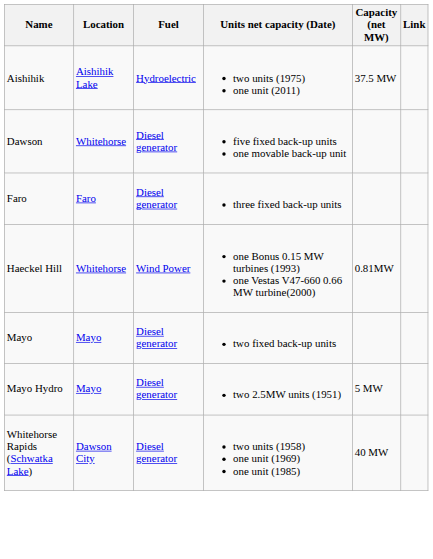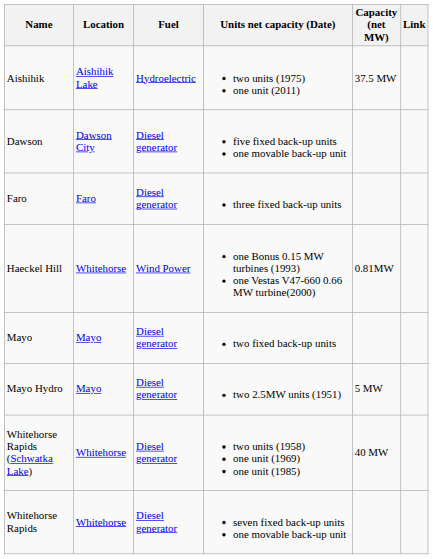 <table class="wikitable sortable" width="100%">
 <tr>
 <th>Name</th>
 <th>Location</th>
 <th>Fuel</th>
 <th>Units net capacity (Date)</th>
 <th>Capacity<br>(net MW)</th>
 <th>Link</th>
 </tr>
 <tr>
 <td>Aishihik</td>
 <td><a href='#'>Aishihik Lake</a></td>
 <td><a href='#'>Hydroelectric</a></td>
 <td><br><ul><li>two units (1975)</li><li>one unit (2011)</li></ul></td>
 <td>37.5 MW</td>
 <td></td>
 </tr>
 <tr>
 <td>Dawson</td>
-<td><a href='#'>Whitehorse</a></td>
+<td><a href='#'>Dawson City</a></td>
 <td><a href='#'>Diesel generator</a></td>
 <td><br><ul><li>five fixed back-up units</li><li>one movable back-up unit</li></ul></td>
 <td></td>
 <td></td>
 </tr>
 <tr>
 <td>Faro</td>
 <td><a href='#'>Faro</a></td>
 <td><a href='#'>Diesel generator</a></td>
 <td><br><ul><li>three fixed back-up units</li></ul></td>
 <td></td>
 <td></td>
 </tr>
 <tr>
 <td>Haeckel Hill</td>
 <td><a href='#'>Whitehorse</a></td>
 <td><a href='#'>Wind Power</a></td>
 <td><br><ul><li>one Bonus 0.15 MW turbines (1993)</li><li>one Vestas V47-660 0.66 MW turbine(2000)</li></ul></td>
 <td>0.81MW</td>
 <td></td>
 </tr>
 <tr>
 <td>Mayo</td>
 <td><a href='#'>Mayo</a></td>
 <td><a href='#'>Diesel generator</a></td>
 <td><br><ul><li>two fixed back-up units</li></ul></td>
 <td></td>
 <td></td>
 </tr>
 <tr>
 <td>Mayo Hydro</td>
 <td><a href='#'>Mayo</a></td>
 <td><a href='#'>Diesel generator</a></td>
 <td><br><ul><li>two 2.5MW units (1951)</li></ul></td>
 <td>5 MW</td>
 <td></td>
 </tr>
 <tr>
 <td>Whitehorse Rapids<br>(<a href='#'>Schwatka Lake</a>)</td>
-<td><a href='#'>Dawson City</a></td>
+<td><a href='#'>Whitehorse</a></td>
 <td><a href='#'>Diesel generator</a></td>
 <td><br><ul><li>two units (1958)</li><li>one unit (1969)</li><li>one unit (1985)</li></ul></td>
 <td>40 MW</td>
 <td></td>
 </tr>
+<tr>
+<td>Whitehorse Rapids</td>
+<td><a href='#'>Whitehorse</a></td>
+<td><a href='#'>Diesel generator</a></td>
+<td><br><ul><li>seven fixed back-up units</li><li>one movable back-up unit</li></ul></td>
+<td></td>
+<td></td>
+</tr>
 </table>
